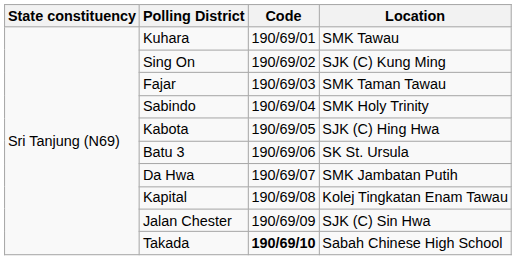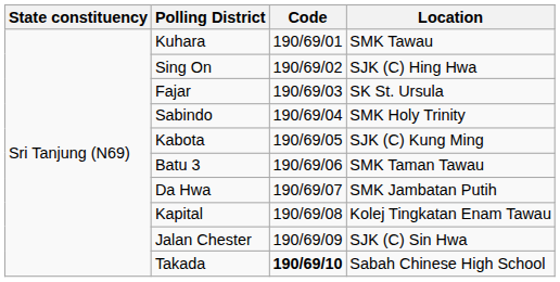 <table class="wikitable sortable mw-collapsible" style="white-space:nowrap;font-size:85%">
 <tr>
 <th>State constituency</th>
 <th>Polling District</th>
 <th>Code</th>
 <th>Location</th>
 </tr>
 <tr>
 <td rowspan="10">Sri Tanjung (N69)</td>
 <td>Kuhara</td>
 <td>190/69/01</td>
 <td>SMK Tawau</td>
 </tr>
 <tr>
 <td>Sing On</td>
 <td>190/69/02</td>
-<td>SJK (C) Kung Ming</td>
+<td>SJK (C) Hing Hwa</td>
 </tr>
 <tr>
 <td>Fajar</td>
 <td>190/69/03</td>
-<td>SMK Taman Tawau</td>
+<td>SK St. Ursula</td>
 </tr>
 <tr>
 <td>Sabindo</td>
 <td>190/69/04</td>
 <td>SMK Holy Trinity</td>
 </tr>
 <tr>
 <td>Kabota</td>
 <td>190/69/05</td>
-<td>SJK (C) Hing Hwa</td>
+<td>SJK (C) Kung Ming</td>
 </tr>
 <tr>
 <td>Batu 3</td>
 <td>190/69/06</td>
-<td>SK St. Ursula</td>
+<td>SMK Taman Tawau</td>
 </tr>
 <tr>
 <td>Da Hwa</td>
 <td>190/69/07</td>
 <td>SMK Jambatan Putih</td>
 </tr>
 <tr>
 <td>Kapital</td>
 <td>190/69/08</td>
 <td>Kolej Tingkatan Enam Tawau</td>
 </tr>
 <tr>
 <td>Jalan Chester</td>
 <td>190/69/09</td>
 <td>SJK (C) Sin Hwa</td>
 </tr>
 <tr>
 <td>Takada</td>
 <td><strong>190/69/10</strong></td>
 <td>Sabah Chinese High School</td>
 </tr>
 </table>
